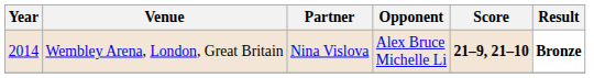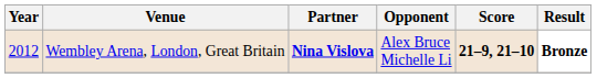 <table class="sortable wikitable" style="font-size: 90%;">
 <tr>
 <th>Year</th>
 <th>Venue</th>
 <th>Partner</th>
 <th>Opponent</th>
 <th>Score</th>
 <th>Result</th>
 </tr>
 <tr style="background:#F3E6D7">
-<td align="center"><a href='#'>2014</a></td>
+<td align="center"><a href='#'>2012</a></td>
 <td align="left"><a href='#'>Wembley Arena</a>, <a href='#'>London</a>, Great Britain</td>
-<td align="left"> <a href='#'>Nina Vislova</a></td>
+<td align="left"><strong> <a href='#'>Nina Vislova</a></strong></td>
 <td align="left"> <a href='#'>Alex Bruce</a><br> <a href='#'>Michelle Li</a></td>
 <td align="left"><strong>21–9, 21–10</strong></td>
 <td style="text-align:left; background:white"> <strong>Bronze</strong></td>
 </tr>
 <tr>
 </tr>
 </table>
